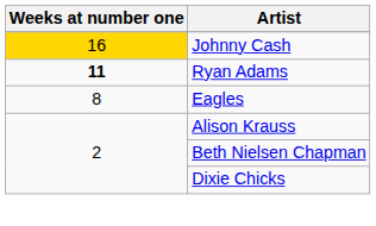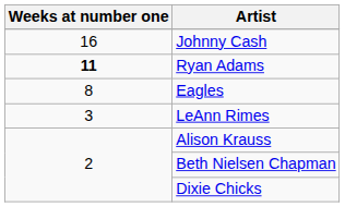 <table class="wikitable plainrowheaders sortable">
 <tr>
 <th scope=col>Weeks at number one</th>
 <th scope=col>Artist</th>
 </tr>
 <tr class=unsortable>
 </tr>
 <tr>
-<td align="center" style="background: gold;">16</td>
+<td align="center">16</td>
 <td><a href='#'>Johnny Cash</a></td>
 </tr>
 <tr>
 <td align="center"><strong>11</strong></td>
 <td><a href='#'>Ryan Adams</a></td>
 </tr>
 <tr>
 <td align="center">8</td>
 <td><a href='#'>Eagles</a></td>
+</tr>
+<tr>
+<td align="center">3</td>
+<td><a href='#'>LeAnn Rimes</a></td>
 </tr>
 <tr>
 <td align="center" rowspan=3>2</td>
 <td><a href='#'>Alison Krauss</a></td>
 </tr>
 <tr>
 <td><a href='#'>Beth Nielsen Chapman</a></td>
 </tr>
 <tr>
 <td><a href='#'>Dixie Chicks</a></td>
 </tr>
 </table>
